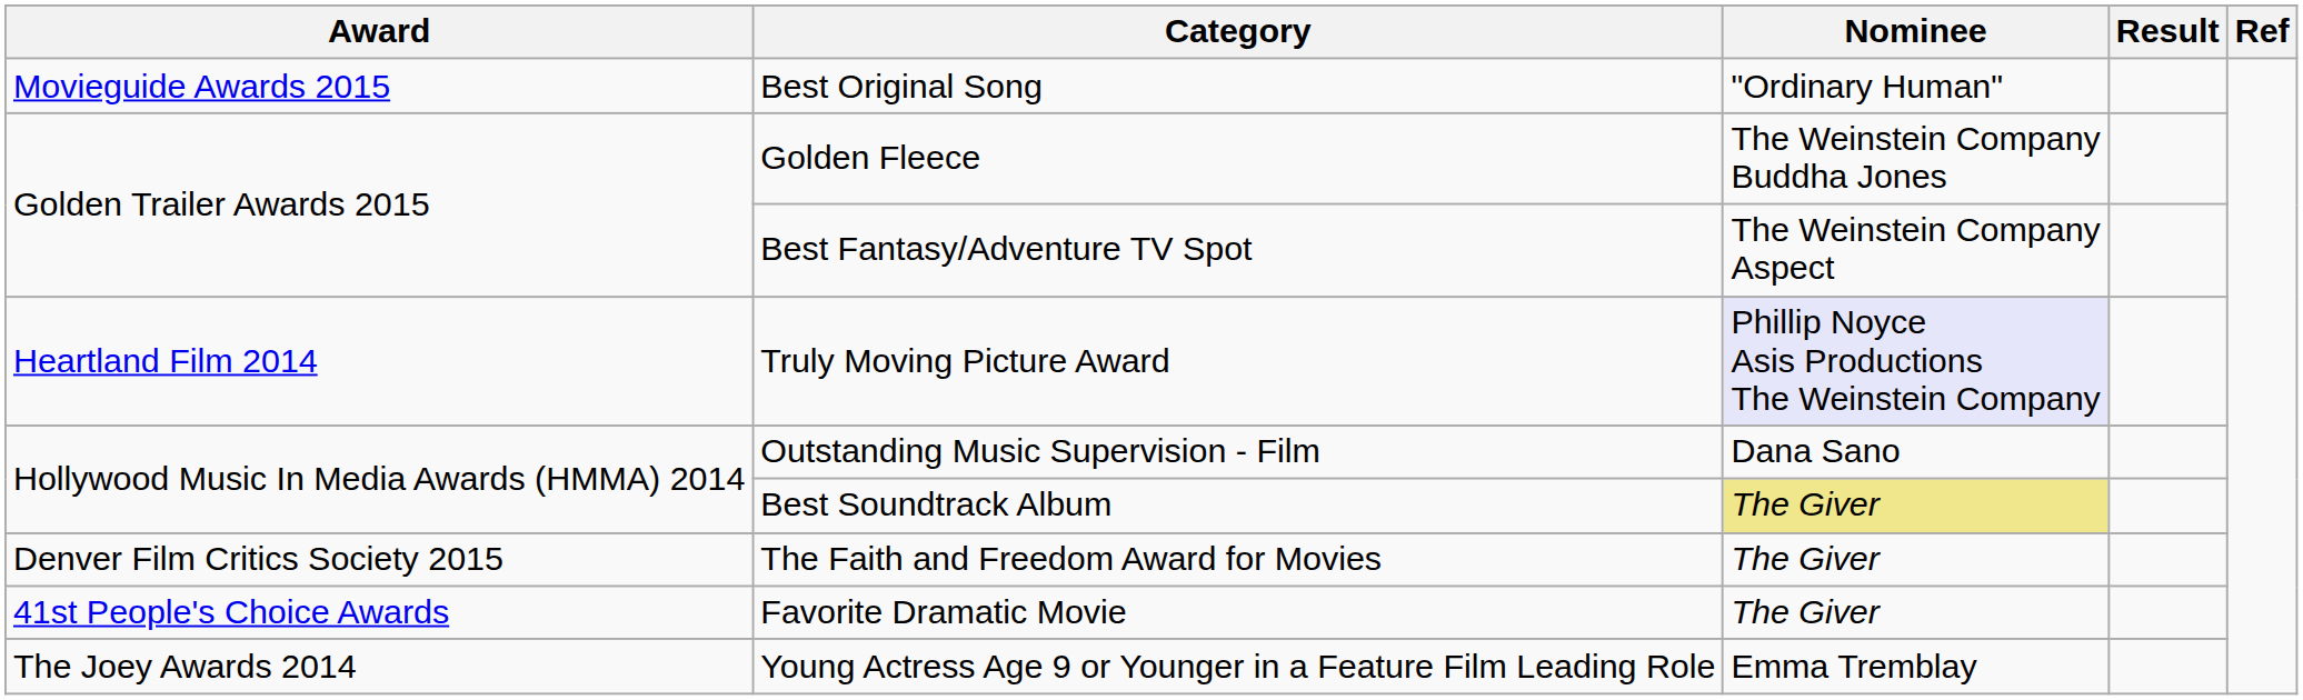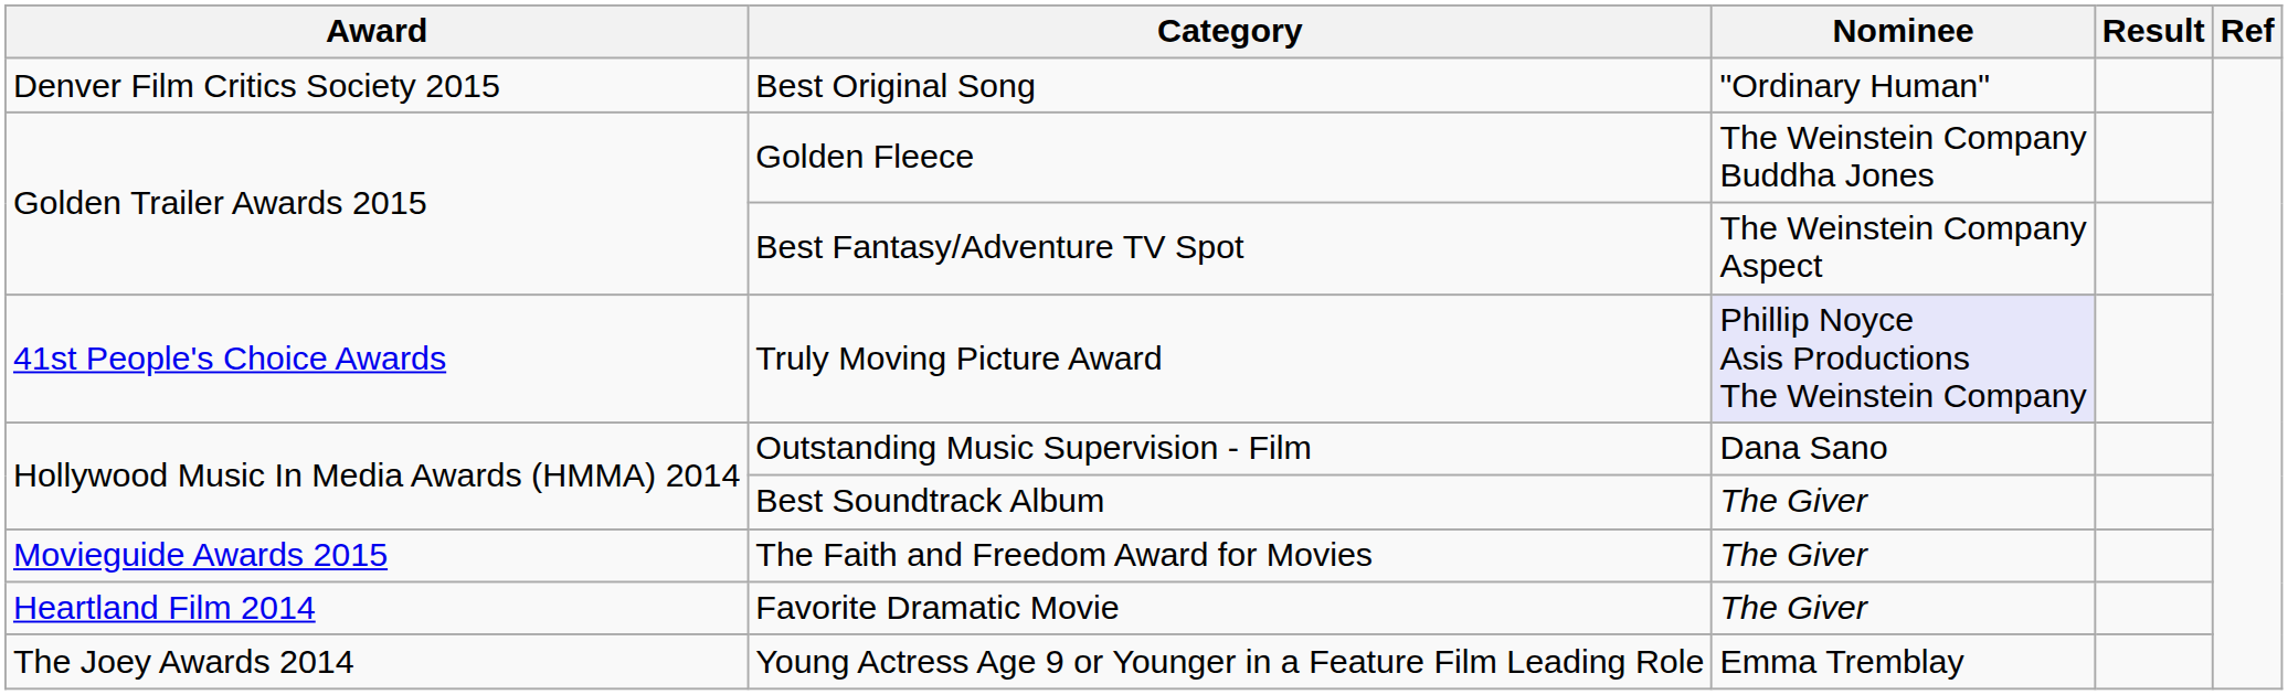 <table class="wikitable sortable">
 <tr>
 <th>Award</th>
 <th>Category</th>
 <th>Nominee</th>
 <th>Result</th>
 <th>Ref</th>
 </tr>
 <tr>
-<td><a href='#'>Movieguide Awards 2015</a></td>
+<td>Denver Film Critics Society 2015</td>
 <td>Best Original Song</td>
 <td>"Ordinary Human"</td>
 <td></td>
 <td rowspan="9"></td>
 </tr>
 <tr>
 <td rowspan="2">Golden Trailer Awards 2015</td>
 <td>Golden Fleece</td>
 <td>The Weinstein Company<br>Buddha Jones</td>
 <td></td>
 </tr>
 <tr>
 <td>Best Fantasy/Adventure TV Spot</td>
 <td>The Weinstein Company<br>Aspect</td>
 <td></td>
 </tr>
 <tr>
-<td><a href='#'>Heartland Film 2014</a></td>
+<td><a href='#'>41st People's Choice Awards</a></td>
 <td>Truly Moving Picture Award</td>
 <td style="background: lavender;">Phillip Noyce<br>Asis Productions<br>The Weinstein Company</td>
 <td></td>
 </tr>
 <tr>
 <td rowspan="2">Hollywood Music In Media Awards (HMMA) 2014</td>
 <td>Outstanding Music Supervision - Film</td>
 <td>Dana Sano</td>
 <td></td>
 </tr>
 <tr>
 <td>Best Soundtrack Album</td>
-<td style="background: khaki;"><em>The Giver</em></td>
+<td><em>The Giver</em></td>
 <td></td>
 </tr>
 <tr>
-<td>Denver Film Critics Society 2015</td>
+<td><a href='#'>Movieguide Awards 2015</a></td>
 <td>The Faith and Freedom Award for Movies</td>
 <td><em>The Giver</em></td>
 <td></td>
 </tr>
 <tr>
-<td><a href='#'>41st People's Choice Awards</a></td>
+<td><a href='#'>Heartland Film 2014</a></td>
 <td>Favorite Dramatic Movie</td>
 <td><em>The Giver</em></td>
 <td></td>
 </tr>
 <tr>
 <td>The Joey Awards 2014</td>
 <td>Young Actress Age 9 or Younger in a Feature Film Leading Role</td>
 <td>Emma Tremblay</td>
 <td></td>
 </tr>
 </table>
